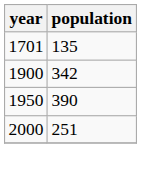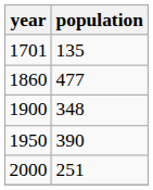 <table class="wikitable">
 <tr>
 <th>year</th>
 <th>population</th>
 </tr>
 <tr>
 <td>1701</td>
 <td>135</td>
 </tr>
 <tr>
+<td>1860</td>
+<td>477</td>
+</tr>
+<tr>
 <td>1900</td>
-<td>342</td>
+<td>348</td>
 </tr>
 <tr>
 <td>1950</td>
 <td>390</td>
 </tr>
 <tr>
 <td>2000</td>
 <td>251</td>
 </tr>
 <tr>
 </tr>
 </table>
